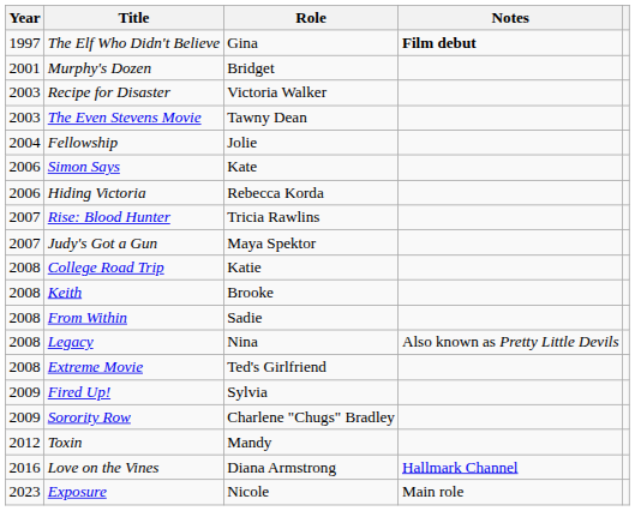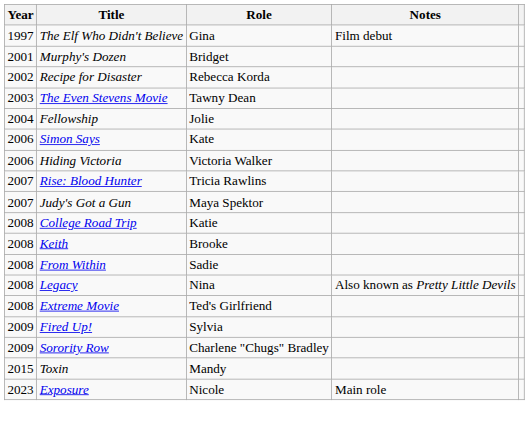 <table class="wikitable sortable">
 <tr>
 <th>Year</th>
 <th>Title</th>
 <th>Role</th>
 <th class="unsortable">Notes</th>
 <th></th>
 </tr>
 <tr>
 <td>1997</td>
 <td><em>The Elf Who Didn't Believe</em></td>
 <td>Gina</td>
-<td><strong>Film debut</strong></td>
+<td>Film debut</td>
 <td></td>
 </tr>
 <tr>
 <td>2001</td>
 <td><em>Murphy's Dozen</em></td>
 <td>Bridget</td>
 <td></td>
 <td></td>
 </tr>
 <tr>
-<td>2003</td>
+<td>2002</td>
 <td><em>Recipe for Disaster</em></td>
-<td>Victoria Walker</td>
+<td>Rebecca Korda</td>
 <td></td>
 <td></td>
 </tr>
 <tr>
 <td>2003</td>
 <td><em><a href='#'>The Even Stevens Movie</a></em></td>
 <td>Tawny Dean</td>
 <td></td>
 <td></td>
 </tr>
 <tr>
 <td>2004</td>
 <td><em>Fellowship</em></td>
 <td>Jolie</td>
 <td></td>
 <td></td>
 </tr>
 <tr>
 <td>2006</td>
 <td><em><a href='#'>Simon Says</a></em></td>
 <td>Kate</td>
 <td></td>
 <td></td>
 </tr>
 <tr>
 <td>2006</td>
 <td><em>Hiding Victoria</em></td>
-<td>Rebecca Korda</td>
+<td>Victoria Walker</td>
 <td></td>
 <td></td>
 </tr>
 <tr>
 <td>2007</td>
 <td><em><a href='#'>Rise: Blood Hunter</a></em></td>
 <td>Tricia Rawlins</td>
 <td></td>
 <td></td>
 </tr>
 <tr>
 <td>2007</td>
 <td><em>Judy's Got a Gun</em></td>
 <td>Maya Spektor</td>
 <td></td>
 <td></td>
 </tr>
 <tr>
 <td>2008</td>
 <td><em><a href='#'>College Road Trip</a></em></td>
 <td>Katie</td>
 <td></td>
 <td></td>
 </tr>
 <tr>
 <td>2008</td>
 <td><em><a href='#'>Keith</a></em></td>
 <td>Brooke</td>
 <td></td>
 <td></td>
 </tr>
 <tr>
 <td>2008</td>
 <td><em><a href='#'>From Within</a></em></td>
 <td>Sadie</td>
 <td></td>
 <td></td>
 </tr>
 <tr>
 <td>2008</td>
 <td><em><a href='#'>Legacy</a></em></td>
 <td>Nina</td>
 <td>Also known as <em>Pretty Little Devils</em></td>
 <td></td>
 </tr>
 <tr>
 <td>2008</td>
 <td><em><a href='#'>Extreme Movie</a></em></td>
 <td>Ted's Girlfriend</td>
 <td></td>
 <td></td>
 </tr>
 <tr>
 <td>2009</td>
 <td><em><a href='#'>Fired Up!</a></em></td>
 <td>Sylvia</td>
 <td></td>
 <td></td>
 </tr>
 <tr>
 <td>2009</td>
 <td><em><a href='#'>Sorority Row</a></em></td>
 <td>Charlene "Chugs" Bradley</td>
 <td></td>
 <td></td>
 </tr>
 <tr>
-<td>2012</td>
+<td>2015</td>
 <td><em>Toxin</em></td>
 <td>Mandy</td>
 <td></td>
-<td></td>
-</tr>
-<tr>
-<td>2016</td>
-<td><em>Love on the Vines</em></td>
-<td>Diana Armstrong</td>
-<td><a href='#'>Hallmark Channel</a></td>
 <td></td>
 </tr>
 <tr>
 <td>2023</td>
 <td><em><a href='#'>Exposure</a></em></td>
 <td>Nicole</td>
 <td>Main role</td>
 <td></td>
 </tr>
 </table>
